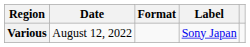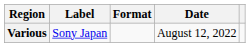 <table class="wikitable plainrowheaders">
 <tr>
 <th scope="col">Region</th>
+<th scope="col">Label</th>
+<th scope="col">Format</th>
 <th scope="col">Date</th>
-<th scope="col">Format</th>
-<th scope="col">Label</th>
 <th scope="col"></th>
 </tr>
 <tr>
 <th scope="row">Various</th>
+<td><a href='#'>Sony Japan</a></td>
+<td></td>
 <td>August 12, 2022</td>
-<td></td>
-<td><a href='#'>Sony Japan</a></td>
 <td style="text-align:center"></td>
 </tr>
 </table>
